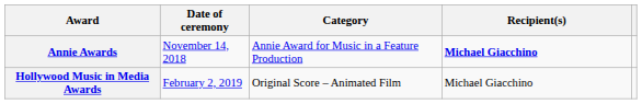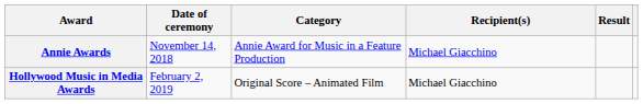 <table class="wikitable sortable plainrowheaders" style="width: 99%;">
 <tr>
 <th scope="col">Award</th>
 <th scope="col">Date of ceremony</th>
 <th scope="col">Category</th>
 <th scope="col" style="width:30%;">Recipient(s)</th>
+<th scope="col">Result</th>
 <th scope="col" class="unsortable"></th>
 </tr>
 <tr>
 <th scope="row"><a href='#'>Annie Awards</a></th>
 <td><a href='#'>November 14, 2018</a></td>
 <td><a href='#'>Annie Award for Music in a Feature Production</a></td>
-<td><strong><a href='#'>Michael Giacchino</a></strong></td>
+<td><a href='#'>Michael Giacchino</a></td>
+<td></td>
 <td style="text-align:center;"></td>
 </tr>
 <tr>
 <th scope="row"><a href='#'>Hollywood Music in Media Awards</a></th>
 <td><a href='#'>February 2, 2019</a></td>
 <td>Original Score – Animated Film</td>
 <td>Michael Giacchino</td>
+<td></td>
 <td style="text-align:center;"></td>
 </tr>
 </table>
